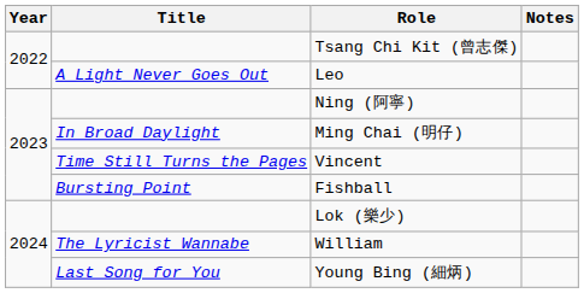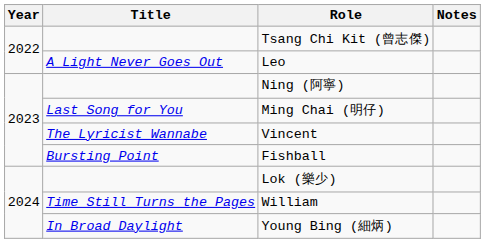 <table class="wikitable">
 <tr>
 <th>Year</th>
 <th>Title</th>
 <th>Role</th>
 <th>Notes</th>
 </tr>
 <tr>
 <td rowspan="2">2022</td>
 <td><em></em></td>
 <td>Tsang Chi Kit (曾志傑)</td>
 <td></td>
 </tr>
 <tr>
 <td><em><a href='#'>A Light Never Goes Out</a></em></td>
 <td>Leo</td>
 <td></td>
 </tr>
 <tr>
 <td rowspan="4">2023</td>
 <td><em></em></td>
 <td>Ning (阿寧)</td>
 <td></td>
 </tr>
 <tr>
-<td><em><a href='#'>In Broad Daylight</a></em></td>
+<td><em><a href='#'>Last Song for You</a></em></td>
 <td>Ming Chai (明仔)</td>
 <td></td>
 </tr>
 <tr>
-<td><em><a href='#'>Time Still Turns the Pages</a></em></td>
+<td><em><a href='#'>The Lyricist Wannabe</a></em></td>
 <td>Vincent</td>
 <td></td>
 </tr>
 <tr>
 <td><em><a href='#'>Bursting Point</a></em></td>
 <td>Fishball</td>
 <td></td>
 </tr>
 <tr>
 <td rowspan="3">2024</td>
 <td><em></em></td>
 <td>Lok (樂少)</td>
 <td></td>
 </tr>
 <tr>
-<td><em><a href='#'>The Lyricist Wannabe</a></em></td>
+<td><em><a href='#'>Time Still Turns the Pages</a></em></td>
 <td>William</td>
 <td></td>
 </tr>
 <tr>
-<td><em><a href='#'>Last Song for You</a></em></td>
+<td><em><a href='#'>In Broad Daylight</a></em></td>
 <td>Young Bing (細炳)</td>
 <td></td>
 </tr>
 </table>
